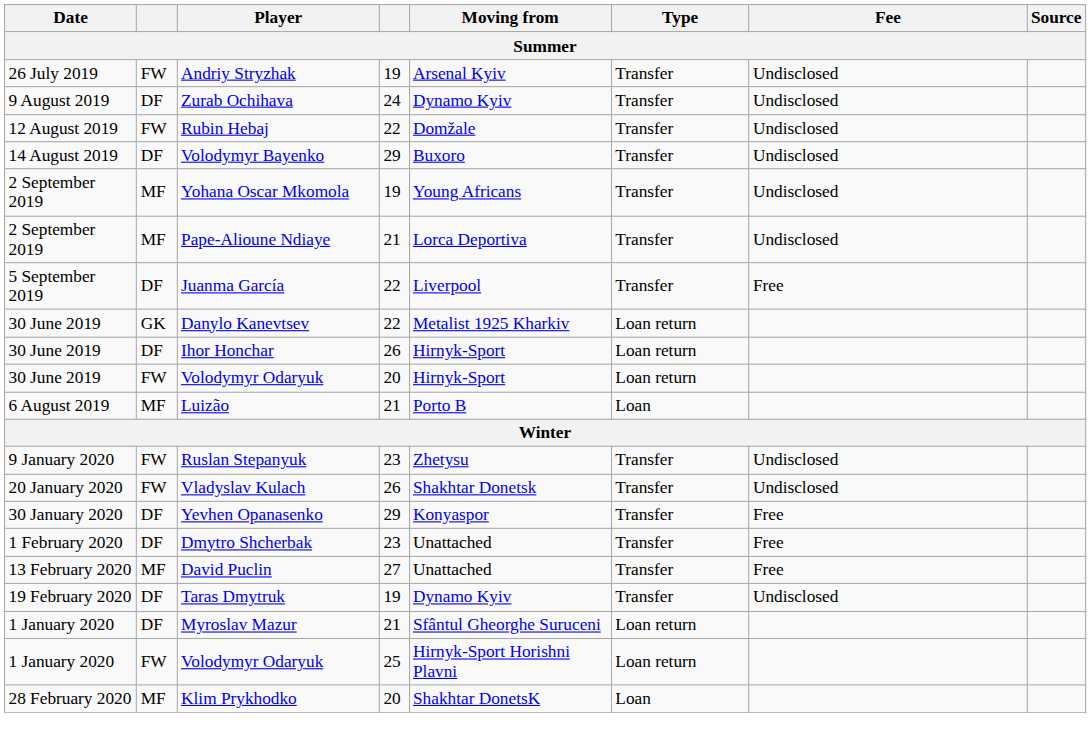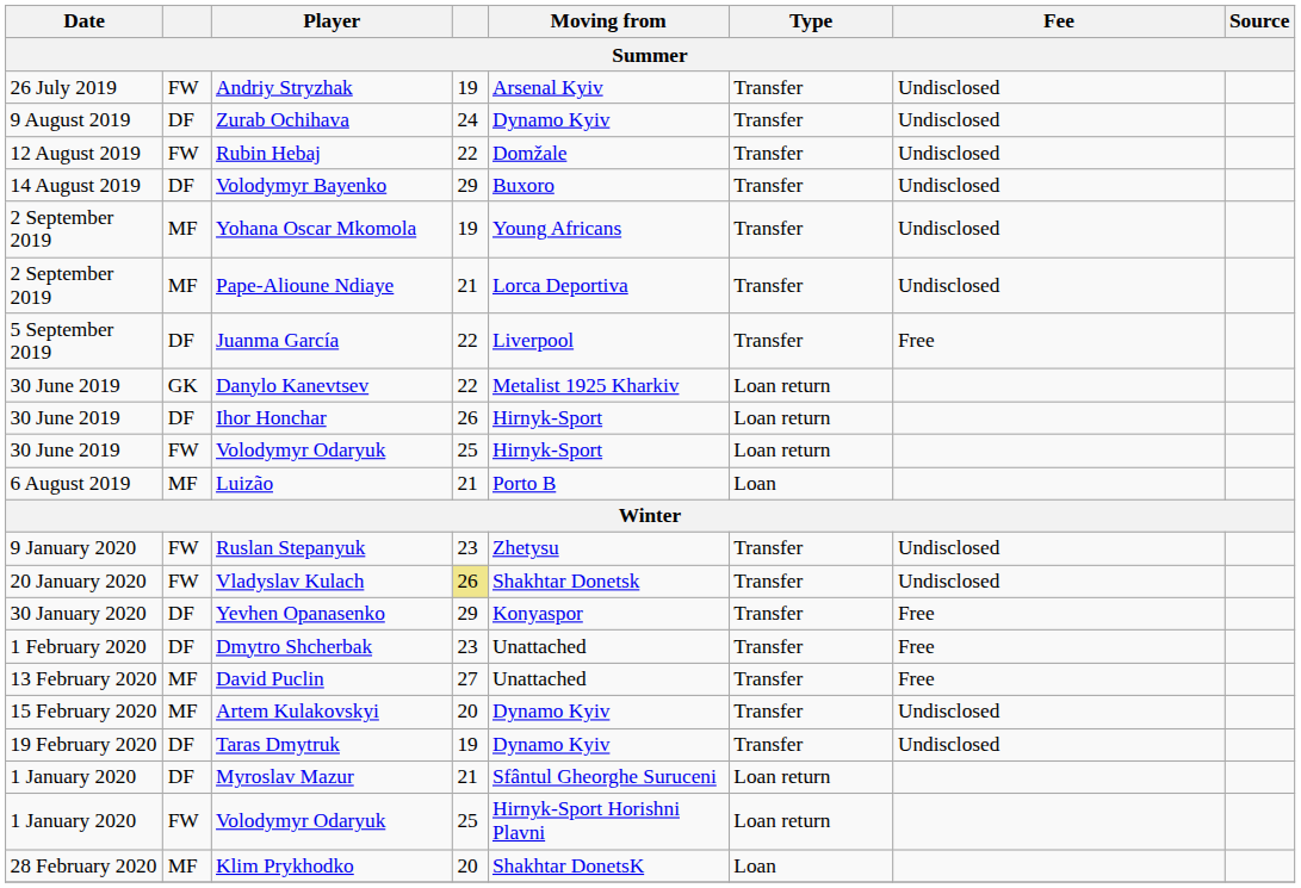 <table class="wikitable sortable">
 <tr>
 <th style="width:115px;">Date</th>
 <th style="width:30px;"></th>
 <th style="width:180px;">Player</th>
 <th style="width:20px;"></th>
 <th style="width:180px;">Moving from</th>
 <th style="width:120px;" class="unsortable">Type</th>
 <th style="width:250px;" class="unsortable">Fee</th>
 <th style="width:20px;">Source</th>
 </tr>
 <tr>
 <th colspan=8>Summer</th>
 </tr>
 <tr>
 <td>26 July 2019</td>
 <td>FW</td>
 <td> <a href='#'>Andriy Stryzhak</a></td>
 <td>19</td>
 <td> <a href='#'>Arsenal Kyiv</a></td>
 <td>Transfer</td>
 <td>Undisclosed</td>
 <td></td>
 </tr>
 <tr>
 <td>9 August 2019</td>
 <td>DF</td>
 <td> <a href='#'>Zurab Ochihava</a></td>
 <td>24</td>
 <td> <a href='#'>Dynamo Kyiv</a></td>
 <td>Transfer</td>
 <td>Undisclosed</td>
 <td></td>
 </tr>
 <tr>
 <td>12 August 2019</td>
 <td>FW</td>
 <td> <a href='#'>Rubin Hebaj</a></td>
 <td>22</td>
 <td> <a href='#'>Domžale</a></td>
 <td>Transfer</td>
 <td>Undisclosed</td>
 <td></td>
 </tr>
 <tr>
 <td>14 August 2019</td>
 <td>DF</td>
 <td> <a href='#'>Volodymyr Bayenko</a></td>
 <td>29</td>
 <td> <a href='#'>Buxoro</a></td>
 <td>Transfer</td>
 <td>Undisclosed</td>
 <td></td>
 </tr>
 <tr>
 <td>2 September 2019</td>
 <td>MF</td>
 <td> <a href='#'>Yohana Oscar Mkomola</a></td>
 <td>19</td>
 <td> <a href='#'>Young Africans</a></td>
 <td>Transfer</td>
 <td>Undisclosed</td>
 <td></td>
 </tr>
 <tr>
 <td>2 September 2019</td>
 <td>MF</td>
 <td> <a href='#'>Pape-Alioune Ndiaye</a></td>
 <td>21</td>
 <td> <a href='#'>Lorca Deportiva</a></td>
 <td>Transfer</td>
 <td>Undisclosed</td>
 <td></td>
 </tr>
 <tr>
 <td>5 September 2019</td>
 <td>DF</td>
 <td> <a href='#'>Juanma García</a></td>
 <td>22</td>
 <td> <a href='#'>Liverpool</a></td>
 <td>Transfer</td>
 <td>Free</td>
 <td></td>
 </tr>
 <tr>
 <td>30 June 2019</td>
 <td>GK</td>
 <td> <a href='#'>Danylo Kanevtsev</a></td>
 <td>22</td>
 <td> <a href='#'>Metalist 1925 Kharkiv</a></td>
 <td>Loan return</td>
 <td></td>
 <td></td>
 </tr>
 <tr>
 <td>30 June 2019</td>
 <td>DF</td>
 <td> <a href='#'>Ihor Honchar</a></td>
 <td>26</td>
 <td> <a href='#'>Hirnyk-Sport</a></td>
 <td>Loan return</td>
 <td></td>
 <td></td>
 </tr>
 <tr>
 <td>30 June 2019</td>
 <td>FW</td>
 <td> <a href='#'>Volodymyr Odaryuk</a></td>
-<td>20</td>
+<td>25</td>
 <td> <a href='#'>Hirnyk-Sport</a></td>
 <td>Loan return</td>
 <td></td>
 <td></td>
 </tr>
 <tr>
 <td>6 August 2019</td>
 <td>MF</td>
 <td> <a href='#'>Luizão</a></td>
 <td>21</td>
 <td> <a href='#'>Porto B</a></td>
 <td>Loan</td>
 <td></td>
 <td></td>
 </tr>
 <tr>
 <th colspan=8>Winter</th>
 </tr>
 <tr>
 <td>9 January 2020</td>
 <td>FW</td>
 <td> <a href='#'>Ruslan Stepanyuk</a></td>
 <td>23</td>
 <td> <a href='#'>Zhetysu</a></td>
 <td>Transfer</td>
 <td>Undisclosed</td>
 <td></td>
 </tr>
 <tr>
 <td>20 January 2020</td>
 <td>FW</td>
 <td> <a href='#'>Vladyslav Kulach</a></td>
-<td>26</td>
+<td style="background: khaki;">26</td>
 <td> <a href='#'>Shakhtar Donetsk</a></td>
 <td>Transfer</td>
 <td>Undisclosed</td>
 <td></td>
 </tr>
 <tr>
 <td>30 January 2020</td>
 <td>DF</td>
 <td> <a href='#'>Yevhen Opanasenko</a></td>
 <td>29</td>
 <td> <a href='#'>Konyaspor</a></td>
 <td>Transfer</td>
 <td>Free</td>
 <td></td>
 </tr>
 <tr>
 <td>1 February 2020</td>
 <td>DF</td>
 <td> <a href='#'>Dmytro Shcherbak</a></td>
 <td>23</td>
 <td>Unattached</td>
 <td>Transfer</td>
 <td>Free</td>
 <td></td>
 </tr>
 <tr>
 <td>13 February 2020</td>
 <td>MF</td>
 <td> <a href='#'>David Puclin</a></td>
 <td>27</td>
 <td>Unattached</td>
 <td>Transfer</td>
 <td>Free</td>
+<td></td>
+</tr>
+<tr>
+<td>15 February 2020</td>
+<td>MF</td>
+<td> <a href='#'>Artem Kulakovskyi</a></td>
+<td>20</td>
+<td> <a href='#'>Dynamo Kyiv</a></td>
+<td>Transfer</td>
+<td>Undisclosed</td>
 <td></td>
 </tr>
 <tr>
 <td>19 February 2020</td>
 <td>DF</td>
 <td> <a href='#'>Taras Dmytruk</a></td>
 <td>19</td>
 <td> <a href='#'>Dynamo Kyiv</a></td>
 <td>Transfer</td>
 <td>Undisclosed</td>
 <td></td>
 </tr>
 <tr>
 <td>1 January 2020</td>
 <td>DF</td>
 <td> <a href='#'>Myroslav Mazur</a></td>
 <td>21</td>
 <td> <a href='#'>Sfântul Gheorghe Suruceni</a></td>
 <td>Loan return</td>
 <td></td>
 <td></td>
 </tr>
 <tr>
 <td>1 January 2020</td>
 <td>FW</td>
 <td> <a href='#'>Volodymyr Odaryuk</a></td>
 <td>25</td>
 <td> <a href='#'>Hirnyk-Sport Horishni Plavni</a></td>
 <td>Loan return</td>
 <td></td>
 <td></td>
 </tr>
 <tr>
 <td>28 February 2020</td>
 <td>MF</td>
 <td> <a href='#'>Klim Prykhodko</a></td>
 <td>20</td>
 <td> <a href='#'>Shakhtar DonetsK</a></td>
 <td>Loan</td>
 <td></td>
 <td></td>
 </tr>
 <tr>
 </tr>
 </table>
